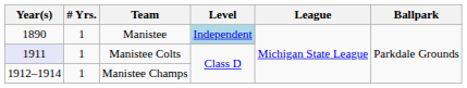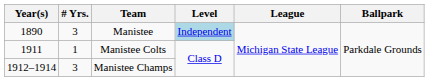 <table class="wikitable" style="text-align:center; font-size: 95%;">
 <tr>
 <th>Year(s)</th>
 <th># Yrs.</th>
 <th>Team</th>
 <th>Level</th>
 <th>League</th>
 <th>Ballpark</th>
 </tr>
 <tr>
 <td>1890</td>
-<td>1</td>
+<td>3</td>
 <td>Manistee</td>
 <td style="background: lightblue;"><a href='#'>Independent</a></td>
 <td rowspan=3><a href='#'>Michigan State League</a></td>
 <td rowspan=3>Parkdale Grounds</td>
 </tr>
 <tr>
-<td style="background: lavender;">1911</td>
+<td>1911</td>
 <td>1</td>
 <td>Manistee Colts</td>
 <td rowspan=2><a href='#'>Class D</a></td>
 </tr>
 <tr>
 <td>1912–1914</td>
-<td>1</td>
+<td>3</td>
 <td>Manistee Champs</td>
 </tr>
 </table>
